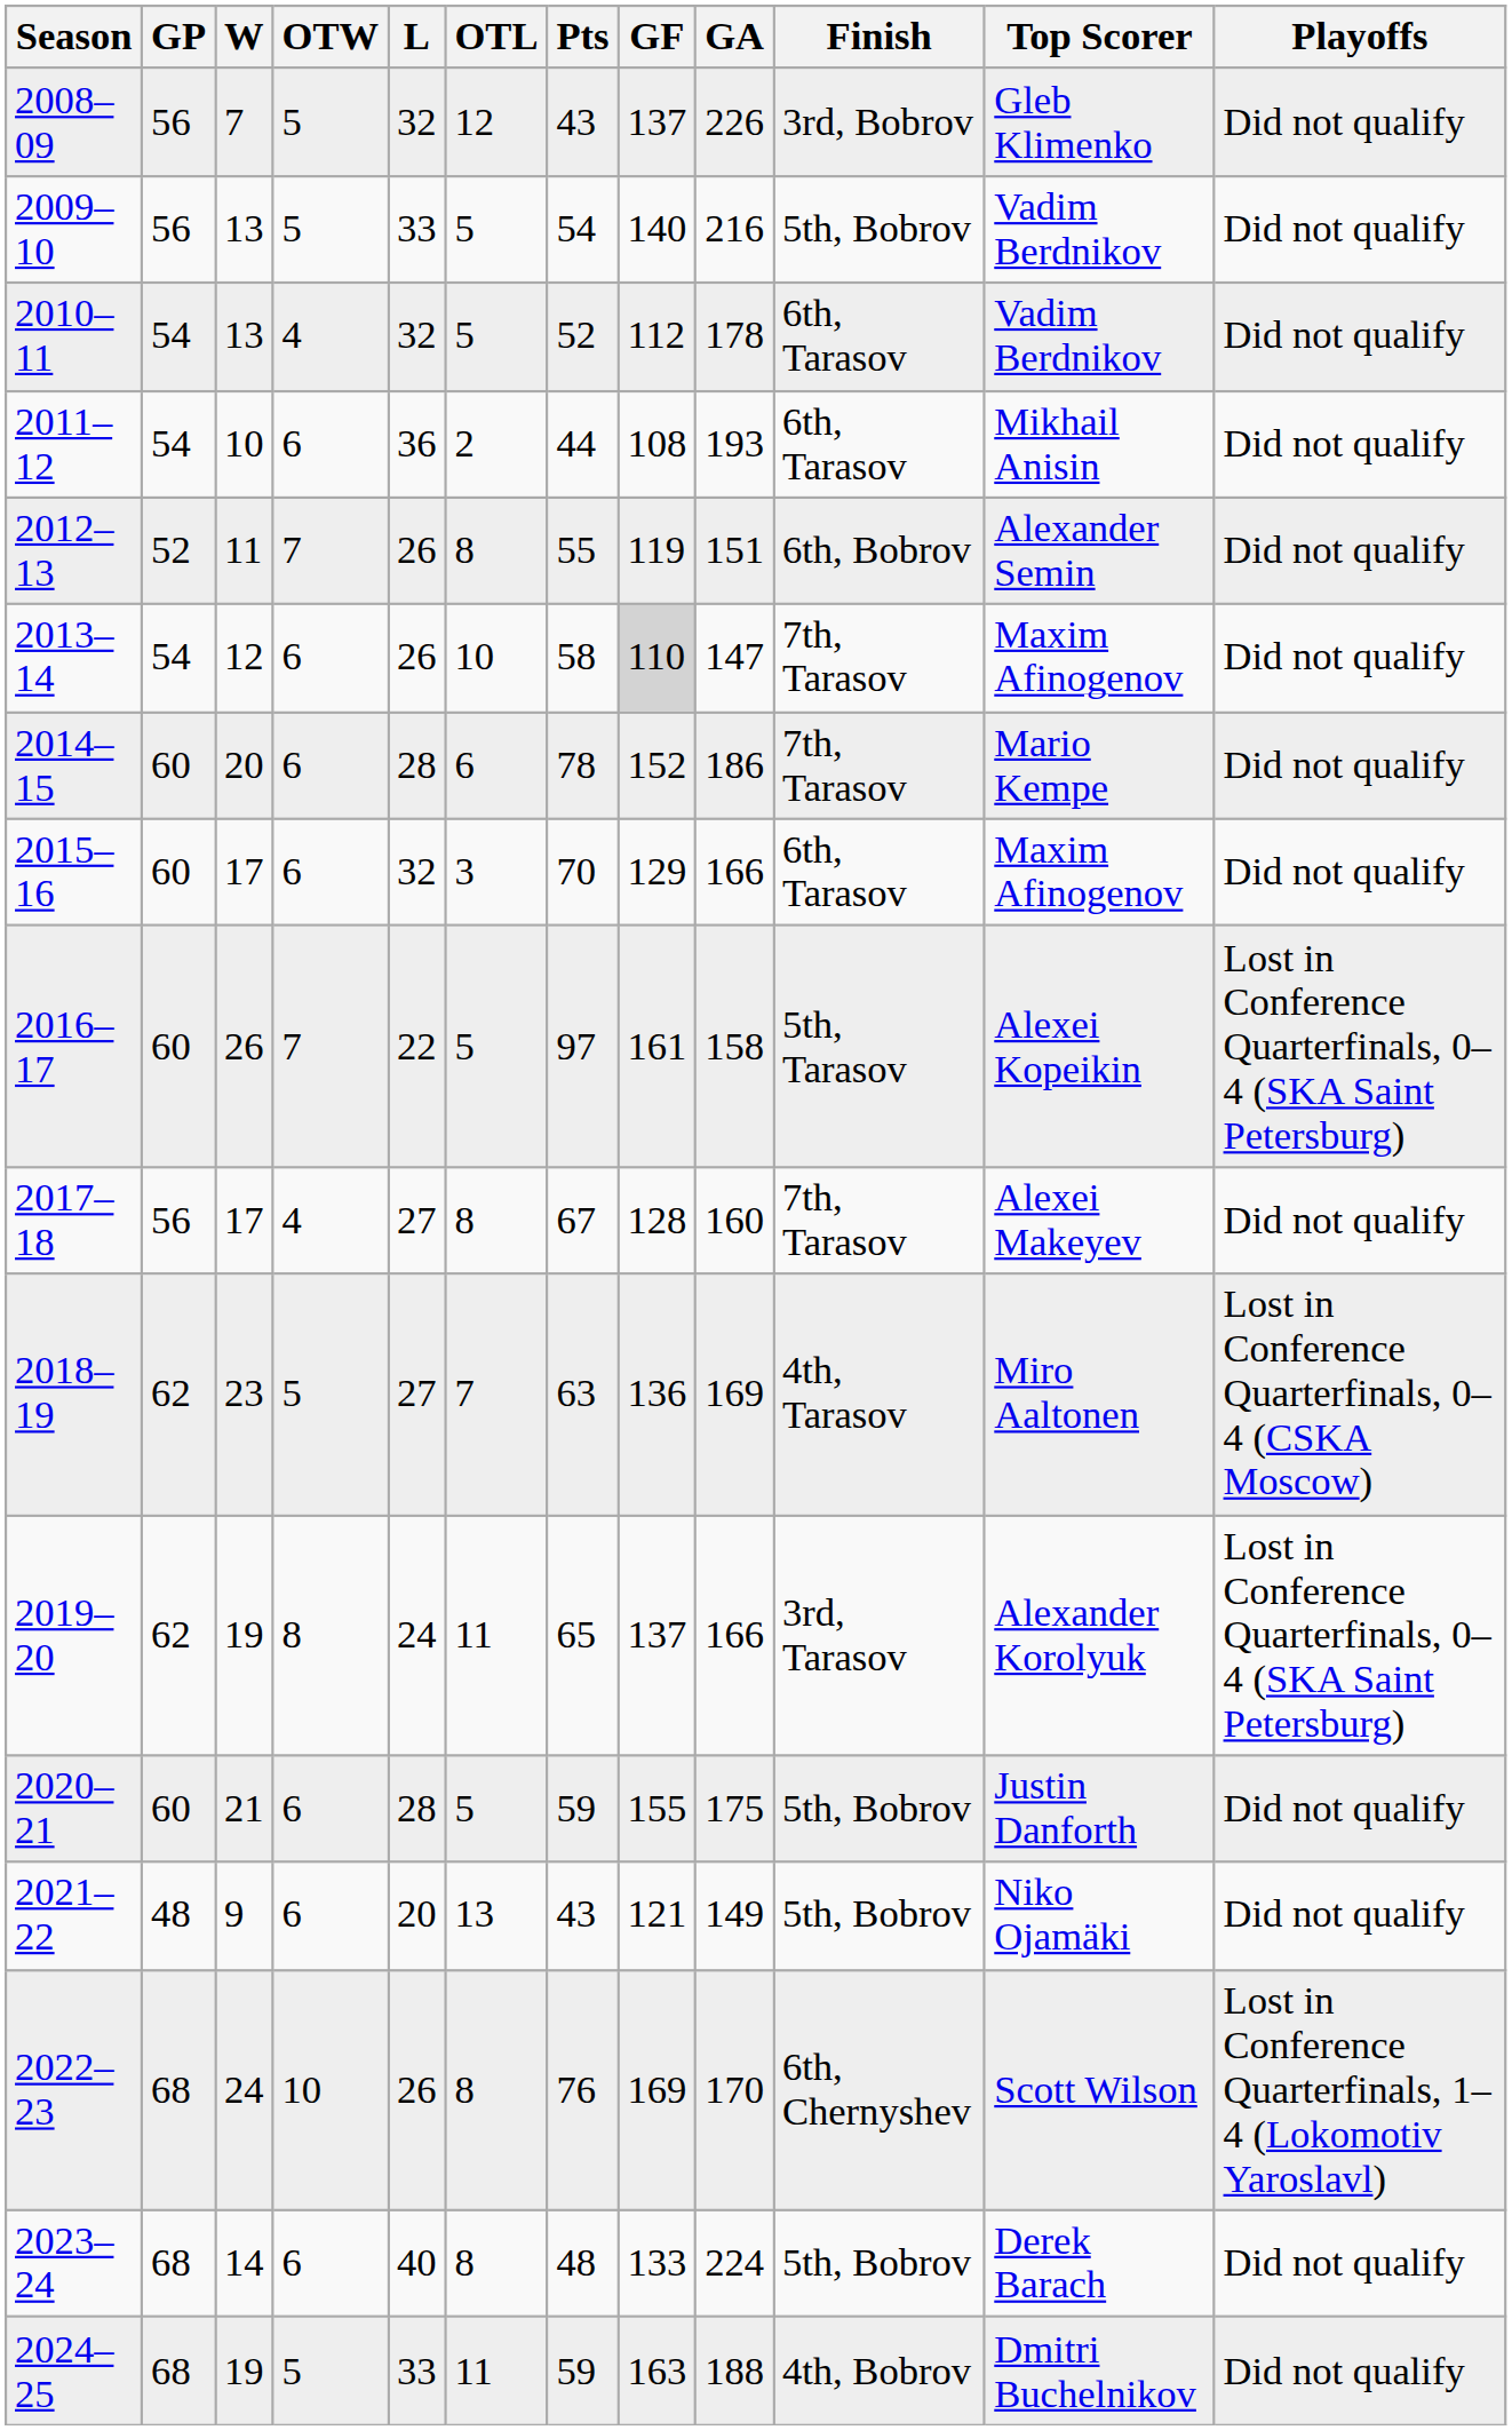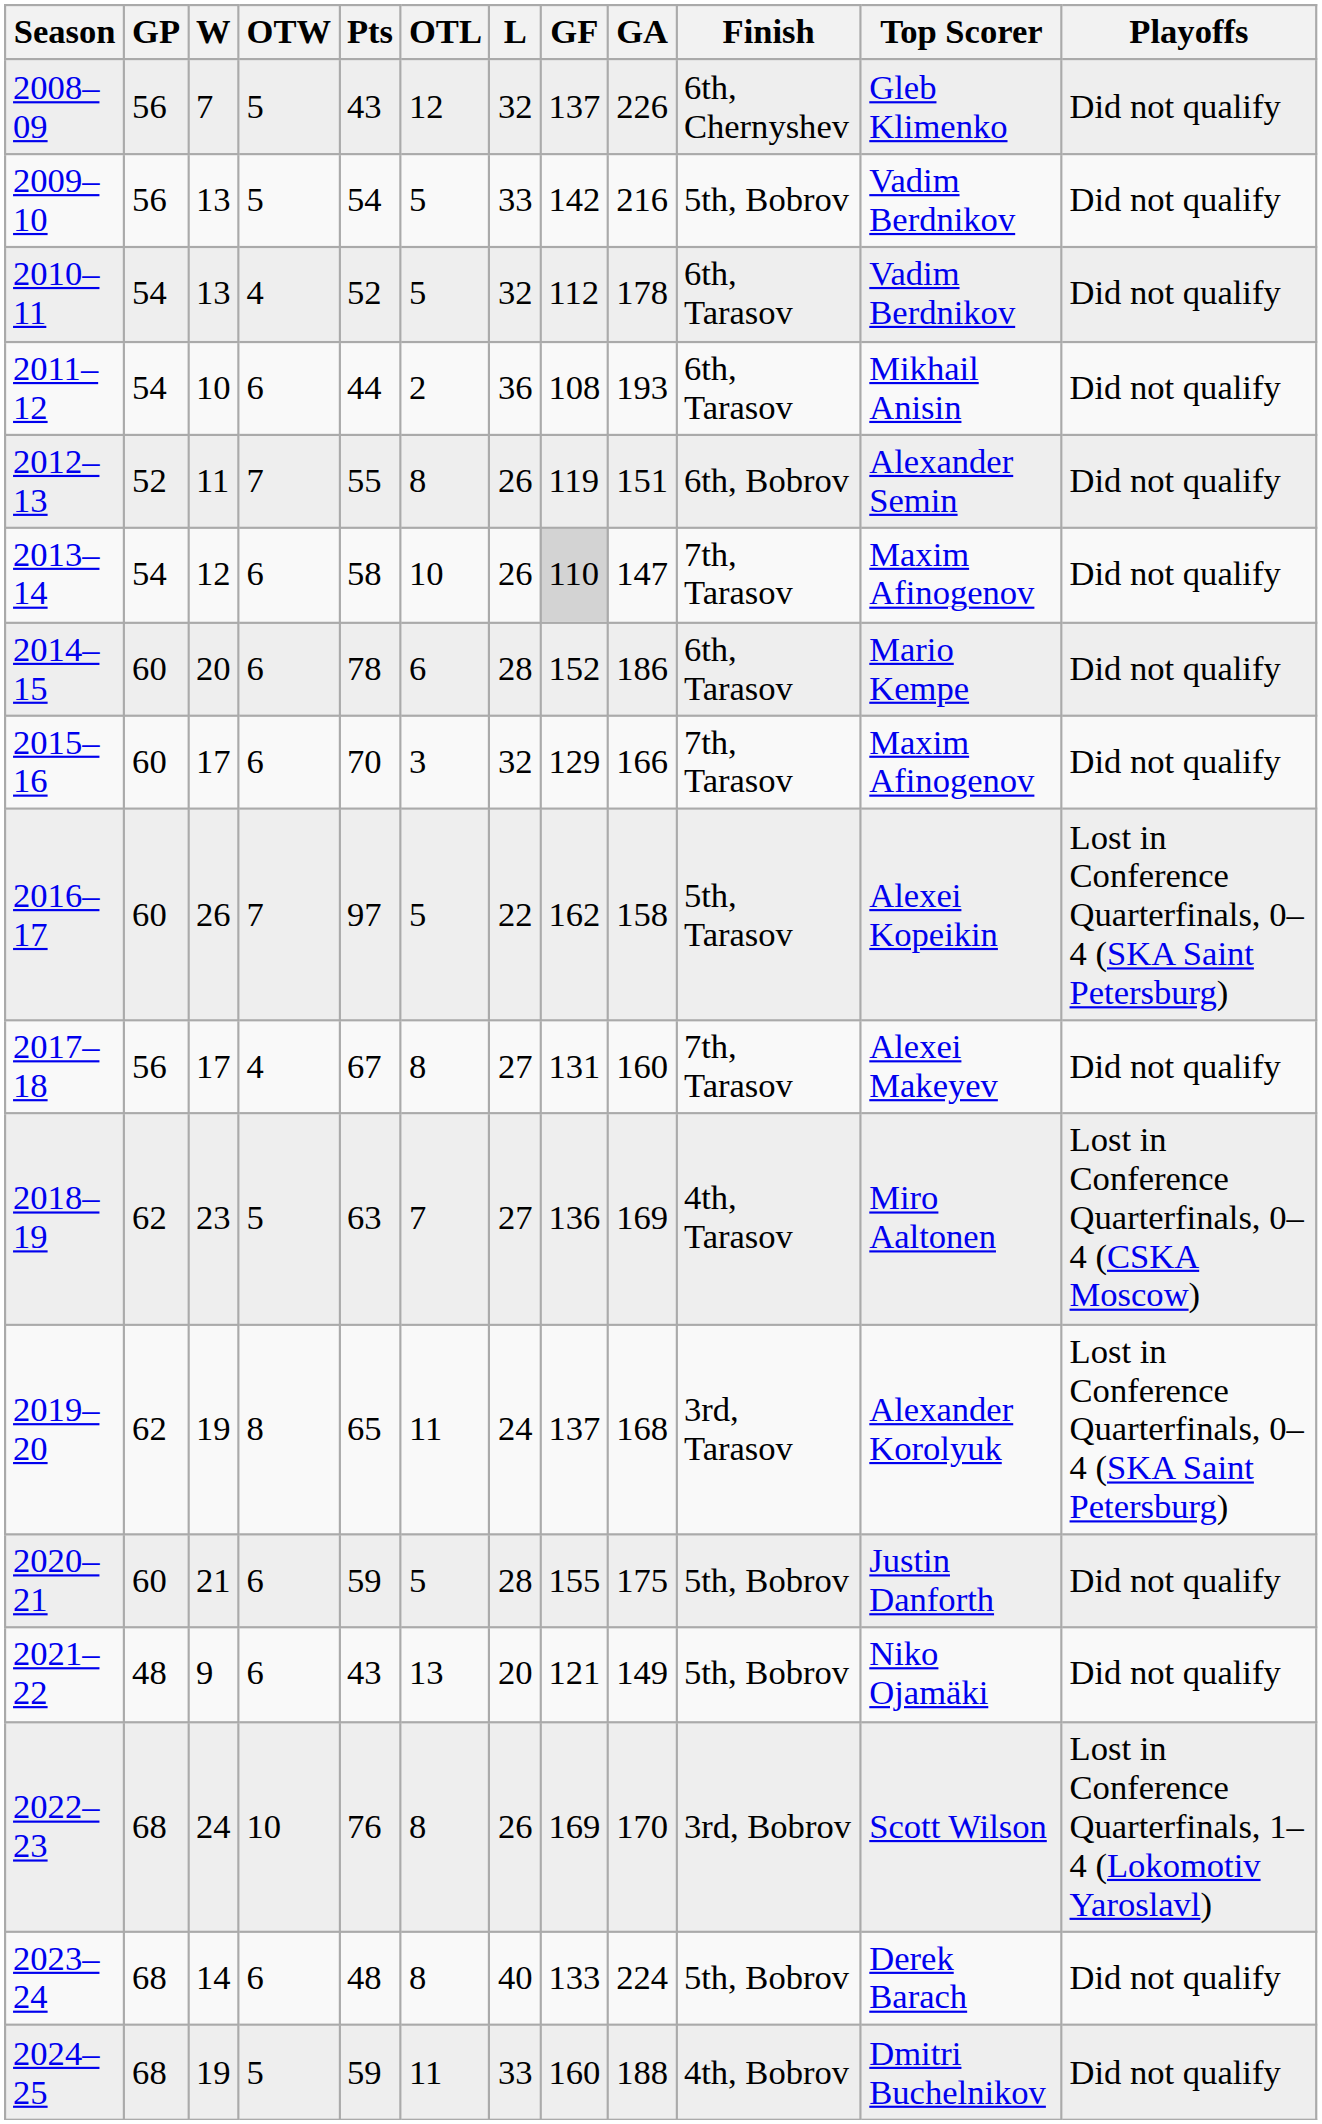 <table class="wikitable">
 <tr>
 <th>Season</th>
 <th>GP</th>
 <th>W</th>
 <th>OTW</th>
+<th>Pts</th>
+<th>OTL</th>
 <th>L</th>
-<th>OTL</th>
-<th>Pts</th>
 <th>GF</th>
 <th>GA</th>
 <th>Finish</th>
 <th>Top Scorer</th>
 <th>Playoffs</th>
 </tr>
 <tr style="background:#eee;">
 <td><a href='#'>2008–09</a></td>
 <td>56</td>
 <td>7</td>
 <td>5</td>
+<td>43</td>
+<td>12</td>
 <td>32</td>
-<td>12</td>
-<td>43</td>
 <td>137</td>
 <td>226</td>
-<td>3rd, Bobrov</td>
+<td>6th, Chernyshev</td>
 <td><a href='#'>Gleb Klimenko</a> </td>
 <td>Did not qualify</td>
 </tr>
 <tr>
 <td><a href='#'>2009–10</a></td>
 <td>56</td>
 <td>13</td>
 <td>5</td>
+<td>54</td>
+<td>5</td>
 <td>33</td>
-<td>5</td>
-<td>54</td>
-<td>140</td>
+<td>142</td>
 <td>216</td>
 <td>5th, Bobrov</td>
 <td><a href='#'>Vadim Berdnikov</a> </td>
 <td>Did not qualify</td>
 </tr>
 <tr style="background:#eee;">
 <td><a href='#'>2010–11</a></td>
 <td>54</td>
 <td>13</td>
 <td>4</td>
+<td>52</td>
+<td>5</td>
 <td>32</td>
-<td>5</td>
-<td>52</td>
 <td>112</td>
 <td>178</td>
 <td>6th, Tarasov</td>
 <td><a href='#'>Vadim Berdnikov</a> </td>
 <td>Did not qualify</td>
 </tr>
 <tr>
 <td><a href='#'>2011–12</a></td>
 <td>54</td>
 <td>10</td>
 <td>6</td>
+<td>44</td>
+<td>2</td>
 <td>36</td>
-<td>2</td>
-<td>44</td>
 <td>108</td>
 <td>193</td>
 <td>6th, Tarasov</td>
 <td><a href='#'>Mikhail Anisin</a> </td>
 <td>Did not qualify</td>
 </tr>
 <tr style="background:#eee;">
 <td><a href='#'>2012–13</a></td>
 <td>52</td>
 <td>11</td>
 <td>7</td>
+<td>55</td>
+<td>8</td>
 <td>26</td>
-<td>8</td>
-<td>55</td>
 <td>119</td>
 <td>151</td>
 <td>6th, Bobrov</td>
 <td><a href='#'>Alexander Semin</a> </td>
 <td>Did not qualify</td>
 </tr>
 <tr>
 <td><a href='#'>2013–14</a></td>
 <td>54</td>
 <td>12</td>
 <td>6</td>
+<td>58</td>
+<td>10</td>
 <td>26</td>
-<td>10</td>
-<td>58</td>
 <td style="background: lightgrey;">110</td>
 <td>147</td>
 <td>7th, Tarasov</td>
 <td><a href='#'>Maxim Afinogenov</a> </td>
 <td>Did not qualify</td>
 </tr>
 <tr style="background:#eee;">
 <td><a href='#'>2014–15</a></td>
 <td>60</td>
 <td>20</td>
 <td>6</td>
+<td>78</td>
+<td>6</td>
 <td>28</td>
-<td>6</td>
-<td>78</td>
 <td>152</td>
 <td>186</td>
-<td>7th, Tarasov</td>
+<td>6th, Tarasov</td>
 <td><a href='#'>Mario Kempe</a> </td>
 <td>Did not qualify</td>
 </tr>
 <tr>
 <td><a href='#'>2015–16</a></td>
 <td>60</td>
 <td>17</td>
 <td>6</td>
+<td>70</td>
+<td>3</td>
 <td>32</td>
-<td>3</td>
-<td>70</td>
 <td>129</td>
 <td>166</td>
-<td>6th, Tarasov</td>
+<td>7th, Tarasov</td>
 <td><a href='#'>Maxim Afinogenov</a> </td>
 <td>Did not qualify</td>
 </tr>
 <tr style="background:#eee;">
 <td><a href='#'>2016–17</a></td>
 <td>60</td>
 <td>26</td>
 <td>7</td>
+<td>97</td>
+<td>5</td>
 <td>22</td>
-<td>5</td>
-<td>97</td>
-<td>161</td>
+<td>162</td>
 <td>158</td>
 <td>5th, Tarasov</td>
 <td><a href='#'>Alexei Kopeikin</a> </td>
 <td>Lost in Conference Quarterfinals, 0–4 (<a href='#'>SKA Saint Petersburg</a>)</td>
 </tr>
 <tr>
 <td><a href='#'>2017–18</a></td>
 <td>56</td>
 <td>17</td>
 <td>4</td>
+<td>67</td>
+<td>8</td>
 <td>27</td>
-<td>8</td>
-<td>67</td>
-<td>128</td>
+<td>131</td>
 <td>160</td>
 <td>7th, Tarasov</td>
 <td><a href='#'>Alexei Makeyev</a> </td>
 <td>Did not qualify</td>
 </tr>
 <tr style="background:#eee;">
 <td><a href='#'>2018–19</a></td>
 <td>62</td>
 <td>23</td>
 <td>5</td>
+<td>63</td>
+<td>7</td>
 <td>27</td>
-<td>7</td>
-<td>63</td>
 <td>136</td>
 <td>169</td>
 <td>4th, Tarasov</td>
 <td><a href='#'>Miro Aaltonen</a> </td>
 <td>Lost in Conference Quarterfinals, 0–4 (<a href='#'>CSKA Moscow</a>)</td>
 </tr>
 <tr>
 <td><a href='#'>2019–20</a></td>
 <td>62</td>
 <td>19</td>
 <td>8</td>
+<td>65</td>
+<td>11</td>
 <td>24</td>
-<td>11</td>
-<td>65</td>
 <td>137</td>
-<td>166</td>
+<td>168</td>
 <td>3rd, Tarasov</td>
 <td><a href='#'>Alexander Korolyuk</a> </td>
 <td>Lost in Conference Quarterfinals, 0–4 (<a href='#'>SKA Saint Petersburg</a>)</td>
 </tr>
 <tr style="background:#eee;">
 <td><a href='#'>2020–21</a></td>
 <td>60</td>
 <td>21</td>
 <td>6</td>
+<td>59</td>
+<td>5</td>
 <td>28</td>
-<td>5</td>
-<td>59</td>
 <td>155</td>
 <td>175</td>
 <td>5th, Bobrov</td>
 <td><a href='#'>Justin Danforth</a> </td>
 <td>Did not qualify</td>
 </tr>
 <tr>
 <td><a href='#'>2021–22</a></td>
 <td>48</td>
 <td>9</td>
 <td>6</td>
+<td>43</td>
+<td>13</td>
 <td>20</td>
-<td>13</td>
-<td>43</td>
 <td>121</td>
 <td>149</td>
 <td>5th, Bobrov</td>
 <td><a href='#'>Niko Ojamäki</a> </td>
 <td>Did not qualify</td>
 </tr>
 <tr style="background:#eee;">
 <td><a href='#'>2022–23</a></td>
 <td>68</td>
 <td>24</td>
 <td>10</td>
+<td>76</td>
+<td>8</td>
 <td>26</td>
-<td>8</td>
-<td>76</td>
 <td>169</td>
 <td>170</td>
-<td>6th, Chernyshev</td>
+<td>3rd, Bobrov</td>
 <td><a href='#'>Scott Wilson</a> </td>
 <td>Lost in Conference Quarterfinals, 1–4 (<a href='#'>Lokomotiv Yaroslavl</a>)</td>
 </tr>
 <tr>
 <td><a href='#'>2023–24</a></td>
 <td>68</td>
 <td>14</td>
 <td>6</td>
+<td>48</td>
+<td>8</td>
 <td>40</td>
-<td>8</td>
-<td>48</td>
 <td>133</td>
 <td>224</td>
 <td>5th, Bobrov</td>
 <td><a href='#'>Derek Barach</a> </td>
 <td>Did not qualify</td>
 </tr>
 <tr style="background:#eee;">
 <td><a href='#'>2024–25</a></td>
 <td>68</td>
 <td>19</td>
 <td>5</td>
+<td>59</td>
+<td>11</td>
 <td>33</td>
-<td>11</td>
-<td>59</td>
-<td>163</td>
+<td>160</td>
 <td>188</td>
 <td>4th, Bobrov</td>
 <td><a href='#'>Dmitri Buchelnikov</a> </td>
 <td>Did not qualify</td>
 </tr>
 </table>
